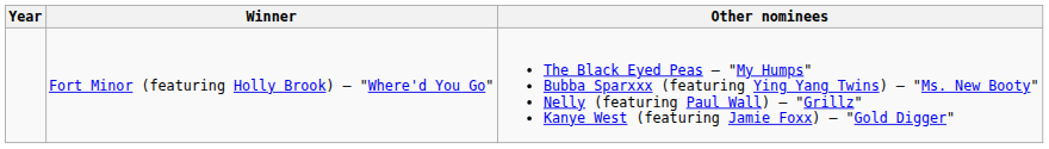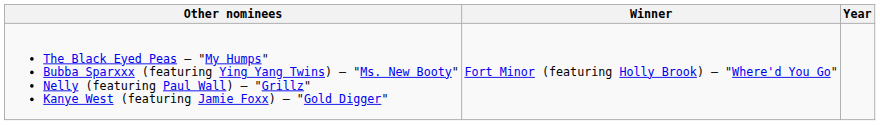 <table class="wikitable">
 <tr>
+<th>Other nominees</th>
+<th>Winner</th>
 <th>Year</th>
-<th>Winner</th>
-<th>Other nominees</th>
 </tr>
 <tr>
+<td><br><ul><li><a href='#'>The Black Eyed Peas</a> – "<a href='#'>My Humps</a>"</li><li><a href='#'>Bubba Sparxxx</a> (featuring <a href='#'>Ying Yang Twins</a>) – "<a href='#'>Ms. New Booty</a>"</li><li><a href='#'>Nelly</a> (featuring <a href='#'>Paul Wall</a>) – "<a href='#'>Grillz</a>"</li><li><a href='#'>Kanye West</a> (featuring <a href='#'>Jamie Foxx</a>) – "<a href='#'>Gold Digger</a>"</li></ul></td>
+<td><a href='#'>Fort Minor</a> (featuring <a href='#'>Holly Brook</a>) – "<a href='#'>Where'd You Go</a>"</td>
 <td></td>
-<td><a href='#'>Fort Minor</a> (featuring <a href='#'>Holly Brook</a>) – "<a href='#'>Where'd You Go</a>"</td>
-<td><br><ul><li><a href='#'>The Black Eyed Peas</a> – "<a href='#'>My Humps</a>"</li><li><a href='#'>Bubba Sparxxx</a> (featuring <a href='#'>Ying Yang Twins</a>) – "<a href='#'>Ms. New Booty</a>"</li><li><a href='#'>Nelly</a> (featuring <a href='#'>Paul Wall</a>) – "<a href='#'>Grillz</a>"</li><li><a href='#'>Kanye West</a> (featuring <a href='#'>Jamie Foxx</a>) – "<a href='#'>Gold Digger</a>"</li></ul></td>
 </tr>
 </table>
